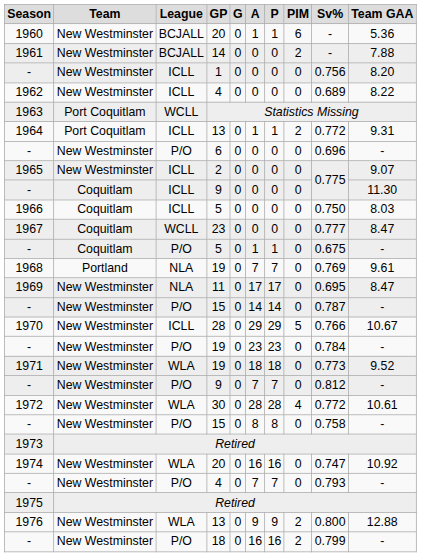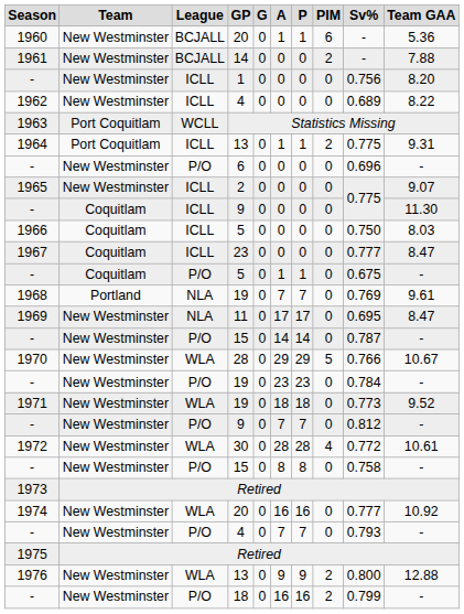 <table class="wikitable">
 <tr align="center"  bgcolor="#dddddd">
 <td><strong>Season</strong></td>
 <td><strong>Team</strong></td>
 <td><strong>League</strong></td>
 <td><strong>GP</strong></td>
 <td><strong>G</strong></td>
 <td><strong>A</strong></td>
 <td><strong>P</strong></td>
 <td><strong>PIM</strong></td>
 <td><strong>Sv%</strong></td>
 <td><strong>Team GAA</strong></td>
 </tr>
 <tr align="center">
 <td>1960</td>
 <td>New Westminster</td>
 <td>BCJALL</td>
 <td>20</td>
 <td>0</td>
 <td>1</td>
 <td>1</td>
 <td>6</td>
 <td>-</td>
 <td>5.36</td>
 </tr>
 <tr align="center" bgcolor="#eeeeee">
 <td>1961</td>
 <td>New Westminster</td>
 <td>BCJALL</td>
 <td>14</td>
 <td>0</td>
 <td>0</td>
 <td>0</td>
 <td>2</td>
 <td>-</td>
 <td>7.88</td>
 </tr>
 <tr align="center" bgcolor="#eeeeee">
 <td>-</td>
 <td>New Westminster</td>
 <td>ICLL</td>
 <td>1</td>
 <td>0</td>
 <td>0</td>
 <td>0</td>
 <td>0</td>
 <td>0.756</td>
 <td>8.20</td>
 </tr>
 <tr align="center">
 <td>1962</td>
 <td>New Westminster</td>
 <td>ICLL</td>
 <td>4</td>
 <td>0</td>
 <td>0</td>
 <td>0</td>
 <td>0</td>
 <td>0.689</td>
 <td>8.22</td>
 </tr>
 <tr align="center" bgcolor="#eeeeee">
 <td>1963</td>
 <td>Port Coquitlam</td>
 <td>WCLL</td>
 <td colspan="9"><em>Statistics Missing</em></td>
 </tr>
 <tr align="center">
 <td>1964</td>
 <td>Port Coquitlam</td>
 <td>ICLL</td>
 <td>13</td>
 <td>0</td>
 <td>1</td>
 <td>1</td>
 <td>2</td>
-<td>0.772</td>
+<td>0.775</td>
 <td>9.31</td>
 </tr>
 <tr align="center">
 <td>-</td>
 <td>New Westminster</td>
 <td>P/O</td>
 <td>6</td>
 <td>0</td>
 <td>0</td>
 <td>0</td>
 <td>0</td>
 <td>0.696</td>
 <td>-</td>
 </tr>
 <tr align="center" bgcolor="#eeeeee">
 <td>1965</td>
 <td>New Westminster</td>
 <td>ICLL</td>
 <td>2</td>
 <td>0</td>
 <td>0</td>
 <td>0</td>
 <td>0</td>
 <td rowspan="2">0.775</td>
 <td>9.07</td>
 </tr>
 <tr align="center" bgcolor="#eeeeee">
 <td>-</td>
 <td>Coquitlam</td>
 <td>ICLL</td>
 <td>9</td>
 <td>0</td>
 <td>0</td>
 <td>0</td>
 <td>0</td>
 <td>11.30</td>
 </tr>
 <tr align="center">
 <td>1966</td>
 <td>Coquitlam</td>
 <td>ICLL</td>
 <td>5</td>
 <td>0</td>
 <td>0</td>
 <td>0</td>
 <td>0</td>
 <td>0.750</td>
 <td>8.03</td>
 </tr>
 <tr align="center" bgcolor="#eeeeee">
 <td>1967</td>
 <td>Coquitlam</td>
-<td>WCLL</td>
+<td>ICLL</td>
 <td>23</td>
 <td>0</td>
 <td>0</td>
 <td>0</td>
 <td>0</td>
 <td>0.777</td>
 <td>8.47</td>
 </tr>
 <tr align="center" bgcolor="#eeeeee">
 <td>-</td>
 <td>Coquitlam</td>
 <td>P/O</td>
 <td>5</td>
 <td>0</td>
 <td>1</td>
 <td>1</td>
 <td>0</td>
 <td>0.675</td>
 <td>-</td>
 </tr>
 <tr align="center">
 <td>1968</td>
 <td>Portland</td>
 <td>NLA</td>
 <td>19</td>
 <td>0</td>
 <td>7</td>
 <td>7</td>
 <td>0</td>
 <td>0.769</td>
 <td>9.61</td>
 </tr>
 <tr align="center" bgcolor="#eeeeee">
 <td>1969</td>
 <td>New Westminster</td>
 <td>NLA</td>
 <td>11</td>
 <td>0</td>
 <td>17</td>
 <td>17</td>
 <td>0</td>
 <td>0.695</td>
 <td>8.47</td>
 </tr>
 <tr align="center" bgcolor="#eeeeee">
 <td>-</td>
 <td>New Westminster</td>
 <td>P/O</td>
 <td>15</td>
 <td>0</td>
 <td>14</td>
 <td>14</td>
 <td>0</td>
 <td>0.787</td>
 <td>-</td>
 </tr>
 <tr align="center">
 <td>1970</td>
 <td>New Westminster</td>
-<td>ICLL</td>
+<td>WLA</td>
 <td>28</td>
 <td>0</td>
 <td>29</td>
 <td>29</td>
 <td>5</td>
 <td>0.766</td>
 <td>10.67</td>
 </tr>
 <tr align="center">
 <td>-</td>
 <td>New Westminster</td>
 <td>P/O</td>
 <td>19</td>
 <td>0</td>
 <td>23</td>
 <td>23</td>
 <td>0</td>
 <td>0.784</td>
 <td>-</td>
 </tr>
 <tr align="center" bgcolor="#eeeeee">
 <td>1971</td>
 <td>New Westminster</td>
 <td>WLA</td>
 <td>19</td>
 <td>0</td>
 <td>18</td>
 <td>18</td>
 <td>0</td>
 <td>0.773</td>
 <td>9.52</td>
 </tr>
 <tr align="center" bgcolor="#eeeeee">
 <td>-</td>
 <td>New Westminster</td>
 <td>P/O</td>
 <td>9</td>
 <td>0</td>
 <td>7</td>
 <td>7</td>
 <td>0</td>
 <td>0.812</td>
 <td>-</td>
 </tr>
 <tr align="center">
 <td>1972</td>
 <td>New Westminster</td>
 <td>WLA</td>
 <td>30</td>
 <td>0</td>
 <td>28</td>
 <td>28</td>
 <td>4</td>
 <td>0.772</td>
 <td>10.61</td>
 </tr>
 <tr align="center">
 <td>-</td>
 <td>New Westminster</td>
 <td>P/O</td>
 <td>15</td>
 <td>0</td>
 <td>8</td>
 <td>8</td>
 <td>0</td>
 <td>0.758</td>
 <td>-</td>
 </tr>
 <tr align="center" bgcolor="#eeeeee">
 <td>1973</td>
 <td colspan="11"><em>Retired</em></td>
 </tr>
 <tr align="center">
 <td>1974</td>
 <td>New Westminster</td>
 <td>WLA</td>
 <td>20</td>
 <td>0</td>
 <td>16</td>
 <td>16</td>
 <td>0</td>
-<td>0.747</td>
+<td>0.777</td>
 <td>10.92</td>
 </tr>
 <tr align="center">
 <td>-</td>
 <td>New Westminster</td>
 <td>P/O</td>
 <td>4</td>
 <td>0</td>
 <td>7</td>
 <td>7</td>
 <td>0</td>
 <td>0.793</td>
 <td>-</td>
 </tr>
 <tr align="center" bgcolor="#eeeeee">
 <td>1975</td>
 <td colspan="11"><em>Retired</em></td>
 </tr>
 <tr align="center">
 <td>1976</td>
 <td>New Westminster</td>
 <td>WLA</td>
 <td>13</td>
 <td>0</td>
 <td>9</td>
 <td>9</td>
 <td>2</td>
 <td>0.800</td>
 <td>12.88</td>
 </tr>
 <tr align="center">
 <td>-</td>
 <td>New Westminster</td>
 <td>P/O</td>
 <td>18</td>
 <td>0</td>
 <td>16</td>
 <td>16</td>
 <td>2</td>
 <td>0.799</td>
 <td>-</td>
 </tr>
 </table>
